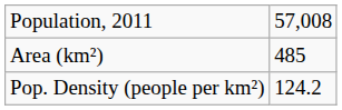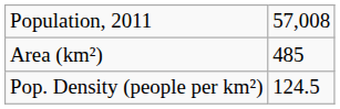 <table class="wikitable">
 <tr>
 <td>Population, 2011</td>
 <td>57,008</td>
 </tr>
 <tr>
 <td>Area (km²)</td>
 <td>485</td>
 </tr>
 <tr>
 <td>Pop. Density (people per km²)</td>
-<td>124.2</td>
+<td>124.5</td>
 </tr>
 </table>
